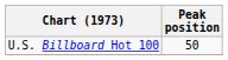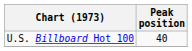 <table class="wikitable sortable">
 <tr>
 <th align="left">Chart (1973)</th>
 <th align="left">Peak<br>position</th>
 </tr>
 <tr>
 <td align="left">U.S. <a href='#'><em>Billboard</em> Hot 100</a></td>
-<td style="text-align:center;">50</td>
+<td style="text-align:center;">40</td>
 </tr>
 <tr>
 </tr>
 </table>
